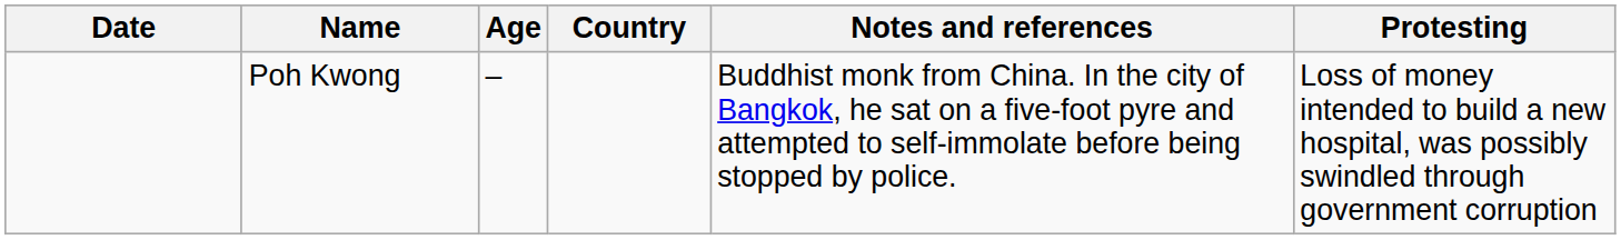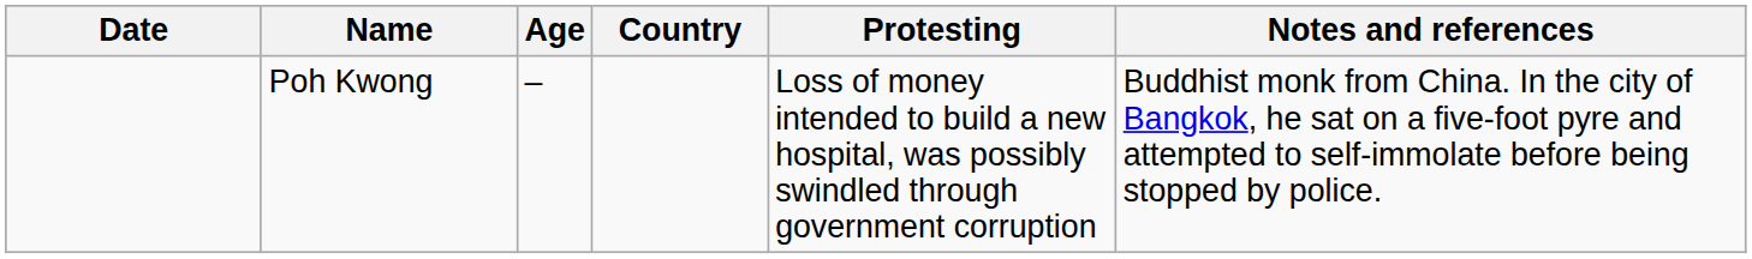 <table class="wikitable sortable">
 <tr>
 <th style="width:120px;">Date</th>
 <th style="width:120px;">Name</th>
 <th style="width:20px;">Age</th>
 <th style="width:80px;">Country</th>
+<th style="width:20%;">Protesting</th>
 <th>Notes and references</th>
-<th style="width:20%;">Protesting</th>
 </tr>
 <tr valign="top">
 <td></td>
 <td>Poh Kwong</td>
 <td>–</td>
 <td></td>
+<td>Loss of money intended to build a new hospital, was possibly swindled through government corruption</td>
 <td>Buddhist monk from China. In the city of <a href='#'>Bangkok</a>, he sat on a five-foot pyre and attempted to self-immolate before being stopped by police.</td>
-<td>Loss of money intended to build a new hospital, was possibly swindled through government corruption</td>
 </tr>
 </table>
